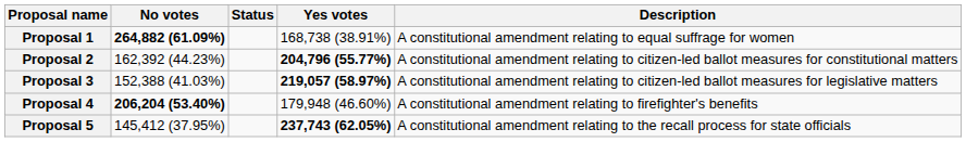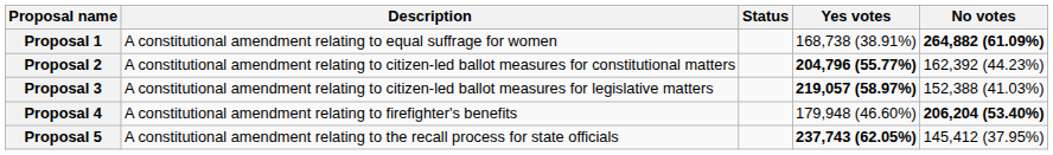 <table class="wikitable sortable plainrowheaders">
 <tr>
 <th scope="col">Proposal name</th>
-<th scope="col">No votes</th>
+<th class="unsortable" scope="col">Description</th>
 <th scope="col">Status</th>
 <th scope="col">Yes votes</th>
-<th class="unsortable" scope="col">Description</th>
+<th scope="col">No votes</th>
 </tr>
 <tr>
 <th scope="row">Proposal 1</th>
-<td><strong>264,882 (61.09%)</strong></td>
+<td>A constitutional amendment relating to equal suffrage for women</td>
 <td></td>
 <td>168,738 (38.91%)</td>
-<td>A constitutional amendment relating to equal suffrage for women</td>
+<td><strong>264,882 (61.09%)</strong></td>
 </tr>
 <tr>
 <th scope="row">Proposal 2</th>
-<td>162,392 (44.23%)</td>
+<td>A constitutional amendment relating to citizen-led ballot measures for constitutional matters</td>
 <td></td>
 <td><strong>204,796 (55.77%)</strong></td>
-<td>A constitutional amendment relating to citizen-led ballot measures for constitutional matters</td>
+<td>162,392 (44.23%)</td>
 </tr>
 <tr>
 <th scope="row">Proposal 3</th>
-<td>152,388 (41.03%)</td>
+<td>A constitutional amendment relating to citizen-led ballot measures for legislative matters</td>
 <td></td>
 <td><strong>219,057 (58.97%)</strong></td>
-<td>A constitutional amendment relating to citizen-led ballot measures for legislative matters</td>
+<td>152,388 (41.03%)</td>
 </tr>
 <tr>
 <th scope="row">Proposal 4</th>
-<td><strong>206,204 (53.40%)</strong></td>
+<td>A constitutional amendment relating to firefighter's benefits</td>
 <td></td>
 <td>179,948 (46.60%)</td>
-<td>A constitutional amendment relating to firefighter's benefits</td>
+<td><strong>206,204 (53.40%)</strong></td>
 </tr>
 <tr>
 <th scope="row">Proposal 5</th>
-<td>145,412 (37.95%)</td>
+<td>A constitutional amendment relating to the recall process for state officials</td>
 <td></td>
 <td><strong>237,743 (62.05%)</strong></td>
-<td>A constitutional amendment relating to the recall process for state officials</td>
+<td>145,412 (37.95%)</td>
 </tr>
 </table>
